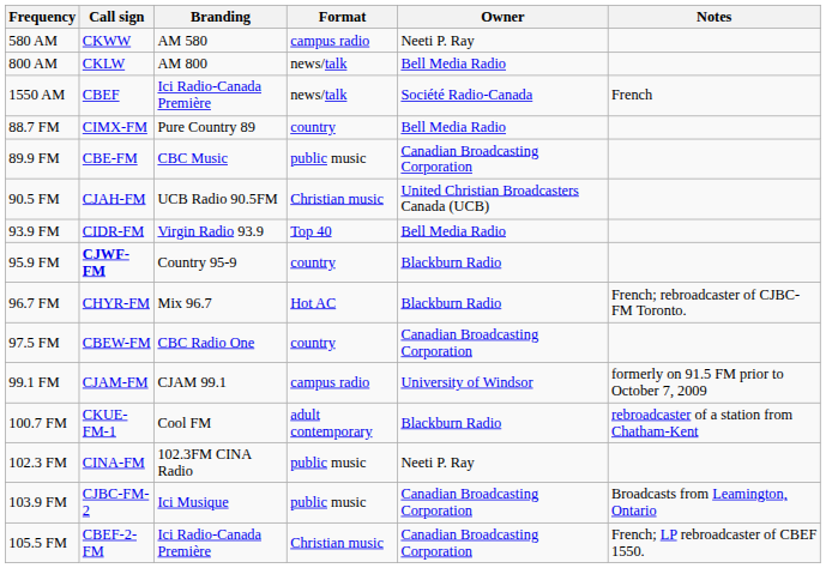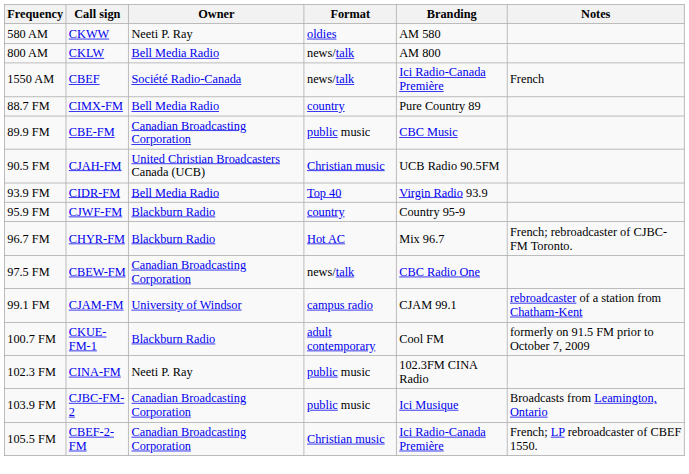 <table class="wikitable sortable"  width="100%">
 <tr>
 <th>Frequency</th>
 <th>Call sign</th>
+<th>Owner</th>
+<th>Format</th>
 <th>Branding</th>
-<th>Format</th>
-<th>Owner</th>
 <th>Notes</th>
 </tr>
 <tr>
 <td>580 AM</td>
 <td><a href='#'>CKWW</a></td>
+<td>Neeti P. Ray</td>
+<td><a href='#'>oldies</a></td>
 <td>AM 580</td>
-<td><a href='#'>campus radio</a></td>
-<td>Neeti P. Ray</td>
 <td></td>
 </tr>
 <tr>
 <td>800 AM</td>
 <td><a href='#'>CKLW</a></td>
+<td><a href='#'>Bell Media Radio</a></td>
+<td>news/<a href='#'>talk</a></td>
 <td>AM 800</td>
-<td>news/<a href='#'>talk</a></td>
-<td><a href='#'>Bell Media Radio</a></td>
 <td></td>
 </tr>
 <tr>
 <td>1550 AM</td>
 <td><a href='#'>CBEF</a></td>
+<td><a href='#'>Société Radio-Canada</a></td>
+<td>news/<a href='#'>talk</a></td>
 <td><a href='#'>Ici Radio-Canada Première</a></td>
-<td>news/<a href='#'>talk</a></td>
-<td><a href='#'>Société Radio-Canada</a></td>
 <td>French</td>
 </tr>
 <tr>
 <td>88.7 FM</td>
 <td><a href='#'>CIMX-FM</a></td>
+<td><a href='#'>Bell Media Radio</a></td>
+<td><a href='#'>country</a></td>
 <td>Pure Country 89</td>
-<td><a href='#'>country</a></td>
-<td><a href='#'>Bell Media Radio</a></td>
 <td></td>
 </tr>
 <tr>
 <td>89.9 FM</td>
 <td><a href='#'>CBE-FM</a></td>
+<td><a href='#'>Canadian Broadcasting Corporation</a></td>
+<td><a href='#'>public</a> music</td>
 <td><a href='#'>CBC Music</a></td>
-<td><a href='#'>public</a> music</td>
-<td><a href='#'>Canadian Broadcasting Corporation</a></td>
 <td></td>
 </tr>
 <tr>
 <td>90.5 FM</td>
 <td><a href='#'>CJAH-FM</a></td>
+<td><a href='#'>United Christian Broadcasters</a> Canada (UCB)</td>
+<td><a href='#'>Christian music</a></td>
 <td>UCB Radio 90.5FM</td>
-<td><a href='#'>Christian music</a></td>
-<td><a href='#'>United Christian Broadcasters</a> Canada (UCB)</td>
 <td></td>
 </tr>
 <tr>
 <td>93.9 FM</td>
 <td><a href='#'>CIDR-FM</a></td>
+<td><a href='#'>Bell Media Radio</a></td>
+<td><a href='#'>Top 40</a></td>
 <td><a href='#'>Virgin Radio</a> 93.9</td>
-<td><a href='#'>Top 40</a></td>
-<td><a href='#'>Bell Media Radio</a></td>
 <td></td>
 </tr>
 <tr>
 <td>95.9 FM</td>
-<td><strong><a href='#'>CJWF-FM</a></strong></td>
+<td><a href='#'>CJWF-FM</a></td>
+<td><a href='#'>Blackburn Radio</a></td>
+<td><a href='#'>country</a></td>
 <td>Country 95-9</td>
-<td><a href='#'>country</a></td>
-<td><a href='#'>Blackburn Radio</a></td>
 <td></td>
 </tr>
 <tr>
 <td>96.7 FM</td>
 <td><a href='#'>CHYR-FM</a></td>
+<td><a href='#'>Blackburn Radio</a></td>
+<td><a href='#'>Hot AC</a></td>
 <td>Mix 96.7</td>
-<td><a href='#'>Hot AC</a></td>
-<td><a href='#'>Blackburn Radio</a></td>
 <td>French; rebroadcaster of CJBC-FM Toronto.</td>
 </tr>
 <tr>
 <td>97.5 FM</td>
 <td><a href='#'>CBEW-FM</a></td>
+<td><a href='#'>Canadian Broadcasting Corporation</a></td>
+<td>news/<a href='#'>talk</a></td>
 <td><a href='#'>CBC Radio One</a></td>
-<td><a href='#'>country</a></td>
-<td><a href='#'>Canadian Broadcasting Corporation</a></td>
 <td></td>
 </tr>
 <tr>
 <td>99.1 FM</td>
 <td><a href='#'>CJAM-FM</a></td>
+<td><a href='#'>University of Windsor</a></td>
+<td><a href='#'>campus radio</a></td>
 <td>CJAM 99.1</td>
-<td><a href='#'>campus radio</a></td>
-<td><a href='#'>University of Windsor</a></td>
-<td>formerly on 91.5 FM prior to October 7, 2009</td>
+<td><a href='#'>rebroadcaster</a> of a station from <a href='#'>Chatham-Kent</a></td>
 </tr>
 <tr>
 <td>100.7 FM</td>
 <td><a href='#'>CKUE-FM-1</a></td>
+<td><a href='#'>Blackburn Radio</a></td>
+<td><a href='#'>adult contemporary</a></td>
 <td>Cool FM</td>
-<td><a href='#'>adult contemporary</a></td>
-<td><a href='#'>Blackburn Radio</a></td>
-<td><a href='#'>rebroadcaster</a> of a station from <a href='#'>Chatham-Kent</a></td>
+<td>formerly on 91.5 FM prior to October 7, 2009</td>
 </tr>
 <tr>
 <td>102.3 FM</td>
 <td><a href='#'>CINA-FM</a></td>
+<td>Neeti P. Ray</td>
+<td><a href='#'>public</a> music</td>
 <td>102.3FM CINA Radio</td>
-<td><a href='#'>public</a> music</td>
-<td>Neeti P. Ray</td>
 <td></td>
 </tr>
 <tr>
 <td>103.9 FM</td>
 <td><a href='#'>CJBC-FM-2</a></td>
+<td><a href='#'>Canadian Broadcasting Corporation</a></td>
+<td><a href='#'>public</a> music</td>
 <td><a href='#'>Ici Musique</a></td>
-<td><a href='#'>public</a> music</td>
-<td><a href='#'>Canadian Broadcasting Corporation</a></td>
 <td>Broadcasts from <a href='#'>Leamington, Ontario</a></td>
 </tr>
 <tr>
 <td>105.5 FM</td>
 <td><a href='#'>CBEF-2-FM</a></td>
+<td><a href='#'>Canadian Broadcasting Corporation</a></td>
+<td><a href='#'>Christian music</a></td>
 <td><a href='#'>Ici Radio-Canada Première</a></td>
-<td><a href='#'>Christian music</a></td>
-<td><a href='#'>Canadian Broadcasting Corporation</a></td>
 <td>French; <a href='#'>LP</a> rebroadcaster of CBEF 1550.</td>
 </tr>
 </table>
